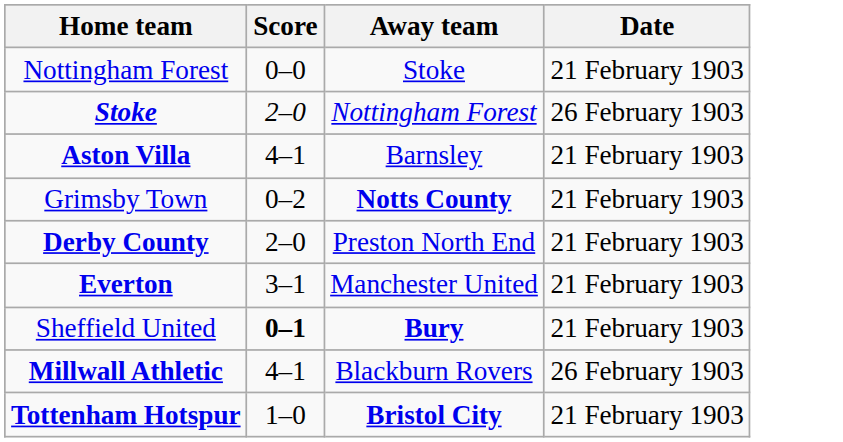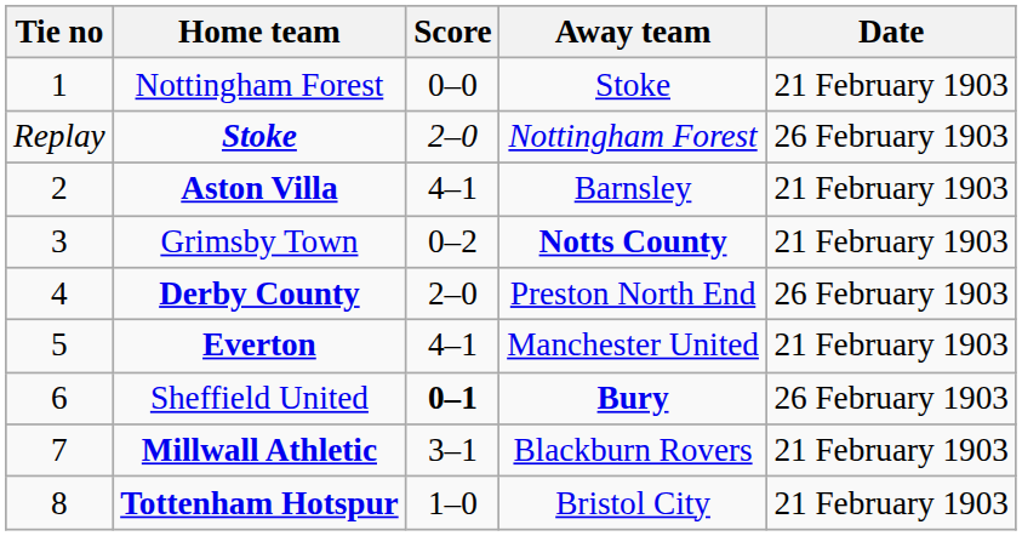 <table class="wikitable" style="text-align: center">
 <tr>
+<th>Tie no</th>
 <th>Home team</th>
 <th>Score</th>
 <th>Away team</th>
 <th>Date</th>
 </tr>
 <tr>
+<td>1</td>
 <td><a href='#'>Nottingham Forest</a></td>
 <td>0–0</td>
 <td><a href='#'>Stoke</a></td>
 <td>21 February 1903</td>
 </tr>
 <tr>
+<td><em>Replay</em></td>
 <td><strong><em><a href='#'>Stoke</a></em></strong></td>
 <td><em>2–0</em></td>
 <td><em><a href='#'>Nottingham Forest</a></em></td>
 <td>26 February 1903</td>
 </tr>
 <tr>
+<td>2</td>
 <td><strong><a href='#'>Aston Villa</a></strong></td>
 <td>4–1</td>
 <td><a href='#'>Barnsley</a></td>
 <td>21 February 1903</td>
 </tr>
 <tr>
+<td>3</td>
 <td><a href='#'>Grimsby Town</a></td>
 <td>0–2</td>
 <td><strong><a href='#'>Notts County</a></strong></td>
 <td>21 February 1903</td>
 </tr>
 <tr>
+<td>4</td>
 <td><strong><a href='#'>Derby County</a></strong></td>
 <td>2–0</td>
 <td><a href='#'>Preston North End</a></td>
-<td>21 February 1903</td>
+<td>26 February 1903</td>
 </tr>
 <tr>
+<td>5</td>
 <td><strong><a href='#'>Everton</a></strong></td>
-<td>3–1</td>
+<td>4–1</td>
 <td><a href='#'>Manchester United</a></td>
 <td>21 February 1903</td>
 </tr>
 <tr>
+<td>6</td>
 <td><a href='#'>Sheffield United</a></td>
 <td><strong>0–1</strong></td>
 <td><strong><a href='#'>Bury</a></strong></td>
+<td>26 February 1903</td>
+</tr>
+<tr>
+<td>7</td>
+<td><strong><a href='#'>Millwall Athletic</a></strong></td>
+<td>3–1</td>
+<td><a href='#'>Blackburn Rovers</a></td>
 <td>21 February 1903</td>
 </tr>
 <tr>
-<td><strong><a href='#'>Millwall Athletic</a></strong></td>
-<td>4–1</td>
-<td><a href='#'>Blackburn Rovers</a></td>
-<td>26 February 1903</td>
-</tr>
-<tr>
+<td>8</td>
 <td><strong><a href='#'>Tottenham Hotspur</a></strong></td>
 <td>1–0</td>
-<td><strong><a href='#'>Bristol City</a></strong></td>
+<td><a href='#'>Bristol City</a></td>
 <td>21 February 1903</td>
 </tr>
 </table>
